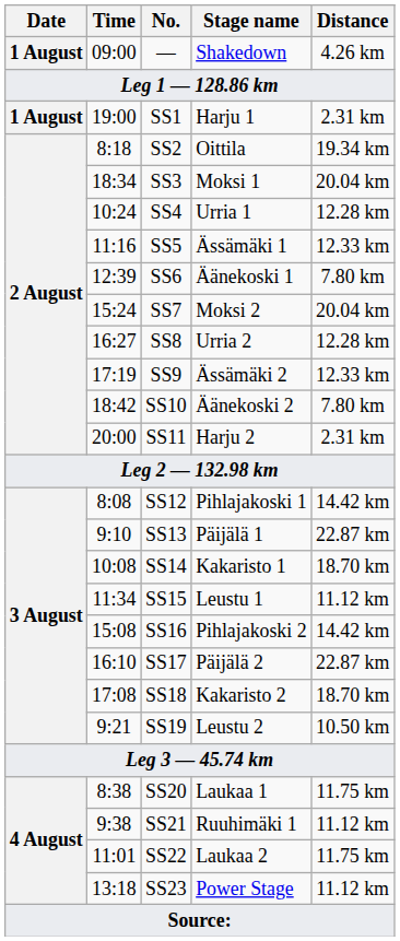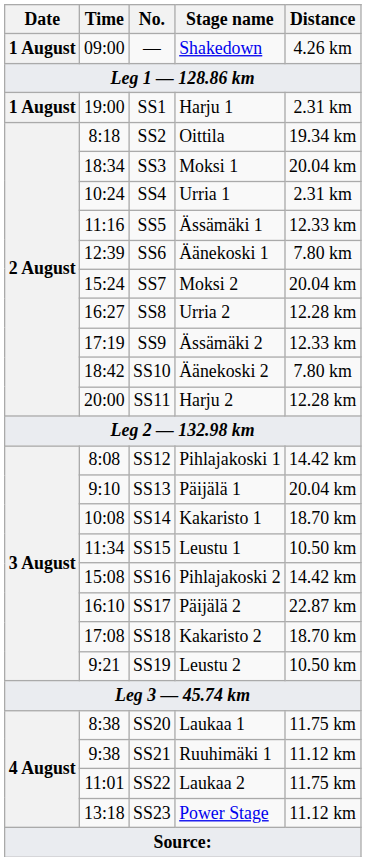 <table class="wikitable" style="font-size: 85%;">
 <tr>
 <th>Date</th>
 <th>Time</th>
 <th>No.</th>
 <th>Stage name</th>
 <th>Distance</th>
 </tr>
 <tr>
 <th nowrap>1 August</th>
 <td align="center">09:00</td>
 <td align="center">—</td>
 <td><a href='#'>Shakedown</a></td>
 <td align="center">4.26 km</td>
 </tr>
 <tr>
 <td style="background-color:#EAECF0; text-align:center" colspan="5"><strong><em>Leg 1 — 128.86 km</em></strong></td>
 </tr>
 <tr>
 <th>1 August</th>
 <td align="center">19:00</td>
 <td align="center">SS1</td>
 <td>Harju 1</td>
 <td align="center">2.31 km</td>
 </tr>
 <tr>
 <th rowspan="10">2 August</th>
 <td align="center">8:18</td>
 <td align="center">SS2</td>
 <td>Oittila</td>
 <td align="center">19.34 km</td>
 </tr>
 <tr>
 <td align="center">18:34</td>
 <td align="center">SS3</td>
 <td>Moksi 1</td>
 <td align="center">20.04 km</td>
 </tr>
 <tr>
 <td align="center">10:24</td>
 <td align="center">SS4</td>
 <td>Urria 1</td>
-<td align="center">12.28 km</td>
+<td align="center">2.31 km</td>
 </tr>
 <tr>
 <td align="center">11:16</td>
 <td align="center">SS5</td>
 <td>Ässämäki 1</td>
 <td align="center">12.33 km</td>
 </tr>
 <tr>
 <td align="center">12:39</td>
 <td align="center">SS6</td>
 <td>Äänekoski 1</td>
 <td align="center">7.80 km</td>
 </tr>
 <tr>
 <td align="center">15:24</td>
 <td align="center">SS7</td>
 <td>Moksi 2</td>
 <td align="center">20.04 km</td>
 </tr>
 <tr>
 <td align="center">16:27</td>
 <td align="center">SS8</td>
 <td>Urria 2</td>
 <td align="center">12.28 km</td>
 </tr>
 <tr>
 <td align="center">17:19</td>
 <td align="center">SS9</td>
 <td>Ässämäki 2</td>
 <td align="center">12.33 km</td>
 </tr>
 <tr>
 <td align="center">18:42</td>
 <td align="center">SS10</td>
 <td>Äänekoski 2</td>
 <td align="center">7.80 km</td>
 </tr>
 <tr>
 <td align="center">20:00</td>
 <td align="center">SS11</td>
 <td>Harju 2</td>
-<td align="center">2.31 km</td>
+<td align="center">12.28 km</td>
 </tr>
 <tr>
 <td style="background-color:#EAECF0; text-align:center" colspan="5"><strong><em>Leg 2 — 132.98 km</em></strong></td>
 </tr>
 <tr>
 <th rowspan="8">3 August</th>
 <td align="center">8:08</td>
 <td align="center">SS12</td>
 <td>Pihlajakoski 1</td>
 <td align="center">14.42 km</td>
 </tr>
 <tr>
 <td align="center">9:10</td>
 <td align="center">SS13</td>
 <td>Päijälä 1</td>
-<td align="center">22.87 km</td>
+<td align="center">20.04 km</td>
 </tr>
 <tr>
 <td align="center">10:08</td>
 <td align="center">SS14</td>
 <td>Kakaristo 1</td>
 <td align="center">18.70 km</td>
 </tr>
 <tr>
 <td align="center">11:34</td>
 <td align="center">SS15</td>
 <td>Leustu 1</td>
-<td align="center">11.12 km</td>
+<td align="center">10.50 km</td>
 </tr>
 <tr>
 <td align="center">15:08</td>
 <td align="center">SS16</td>
 <td>Pihlajakoski 2</td>
 <td align="center">14.42 km</td>
 </tr>
 <tr>
 <td align="center">16:10</td>
 <td align="center">SS17</td>
 <td>Päijälä 2</td>
 <td align="center">22.87 km</td>
 </tr>
 <tr>
 <td align="center">17:08</td>
 <td align="center">SS18</td>
 <td>Kakaristo 2</td>
 <td align="center">18.70 km</td>
 </tr>
 <tr>
 <td align="center">9:21</td>
 <td align="center">SS19</td>
 <td>Leustu 2</td>
 <td align="center">10.50 km</td>
 </tr>
 <tr>
 <td style="background-color:#EAECF0; text-align:center" colspan="5"><strong><em>Leg 3 — 45.74 km</em></strong></td>
 </tr>
 <tr>
 <th rowspan="4">4 August</th>
 <td align="center">8:38</td>
 <td align="center">SS20</td>
 <td>Laukaa 1</td>
 <td align="center">11.75 km</td>
 </tr>
 <tr>
 <td align="center">9:38</td>
 <td align="center">SS21</td>
 <td>Ruuhimäki 1</td>
 <td align="center">11.12 km</td>
 </tr>
 <tr>
 <td align="center">11:01</td>
 <td align="center">SS22</td>
 <td>Laukaa 2</td>
 <td align="center">11.75 km</td>
 </tr>
 <tr>
 <td align="center">13:18</td>
 <td align="center">SS23</td>
 <td nowrap><a href='#'>Power Stage</a></td>
 <td align="center">11.12 km</td>
 </tr>
 <tr>
 <td style="background-color:#EAECF0; text-align:center" colspan="5"><strong>Source:</strong></td>
 </tr>
 <tr>
 </tr>
 </table>
